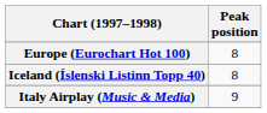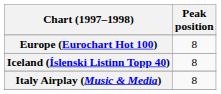 <table class="wikitable sortable plainrowheaders" style="text-align:center">
 <tr>
 <th scope="col">Chart (1997–1998)</th>
 <th scope="col">Peak<br>position</th>
 </tr>
 <tr>
 </tr>
 <tr>
 </tr>
 <tr>
 <th scope="row">Europe (<a href='#'>Eurochart Hot 100</a>)</th>
 <td>8</td>
 </tr>
 <tr>
 </tr>
 <tr>
 </tr>
 <tr>
 </tr>
 <tr>
 <th scope="row">Iceland (<a href='#'>Íslenski Listinn Topp 40</a>)</th>
 <td>8</td>
 </tr>
 <tr>
 </tr>
 <tr>
 <th scope="row">Italy Airplay (<em><a href='#'>Music & Media</a></em>)</th>
-<td>9</td>
+<td>8</td>
 </tr>
 <tr>
 </tr>
 <tr>
 </tr>
 <tr>
 </tr>
 <tr>
 </tr>
 <tr>
 </tr>
 <tr>
 </tr>
 </table>
